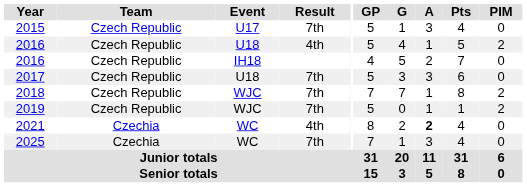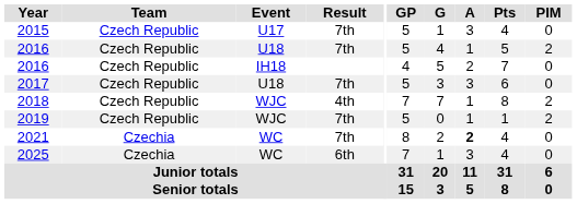 <table border="0" cellpadding="1" cellspacing="0" ID="Table3" style="text-align:center; width:40em">
 <tr ALIGN="center" bgcolor="#e0e0e0">
 <th>Year</th>
 <th>Team</th>
 <th>Event</th>
 <th>Result</th>
 <th rowspan="102" bgcolor="#ffffff"></th>
 <th>GP</th>
 <th>G</th>
 <th>A</th>
 <th>Pts</th>
 <th>PIM</th>
 </tr>
 <tr>
 <td><a href='#'>2015</a></td>
 <td><a href='#'>Czech Republic</a></td>
 <td><a href='#'>U17</a></td>
 <td>7th</td>
 <td>5</td>
 <td>1</td>
 <td>3</td>
 <td>4</td>
 <td>0</td>
 </tr>
 <tr bgcolor="#f0f0f0">
 <td><a href='#'>2016</a></td>
 <td>Czech Republic</td>
 <td><a href='#'>U18</a></td>
-<td>4th</td>
+<td>7th</td>
 <td>5</td>
 <td>4</td>
 <td>1</td>
 <td>5</td>
 <td>2</td>
 </tr>
 <tr>
 <td><a href='#'>2016</a></td>
 <td>Czech Republic</td>
 <td><a href='#'>IH18</a></td>
 <td></td>
 <td>4</td>
 <td>5</td>
 <td>2</td>
 <td>7</td>
 <td>0</td>
 </tr>
 <tr bgcolor="#f0f0f0">
 <td><a href='#'>2017</a></td>
 <td>Czech Republic</td>
 <td>U18</td>
 <td>7th</td>
 <td>5</td>
 <td>3</td>
 <td>3</td>
 <td>6</td>
 <td>0</td>
 </tr>
 <tr>
 <td><a href='#'>2018</a></td>
 <td>Czech Republic</td>
 <td><a href='#'>WJC</a></td>
-<td>7th</td>
+<td>4th</td>
 <td>7</td>
 <td>7</td>
 <td>1</td>
 <td>8</td>
 <td>2</td>
 </tr>
 <tr bgcolor="#f0f0f0">
 <td><a href='#'>2019</a></td>
 <td>Czech Republic</td>
 <td>WJC</td>
 <td>7th</td>
 <td>5</td>
 <td>0</td>
 <td>1</td>
 <td>1</td>
 <td>2</td>
 </tr>
 <tr>
 <td><a href='#'>2021</a></td>
 <td><a href='#'>Czechia</a></td>
 <td><a href='#'>WC</a></td>
-<td>4th</td>
+<td>7th</td>
 <td>8</td>
 <td>2</td>
 <td><strong>2</strong></td>
 <td>4</td>
 <td>0</td>
 </tr>
 <tr bgcolor="#f0f0f0">
 <td><a href='#'>2025</a></td>
 <td>Czechia</td>
 <td>WC</td>
-<td>7th</td>
+<td>6th</td>
 <td>7</td>
 <td>1</td>
 <td>3</td>
 <td>4</td>
 <td>0</td>
 </tr>
 <tr bgcolor="#e0e0e0">
 <th colspan="5">Junior totals</th>
 <th>31</th>
 <th>20</th>
 <th>11</th>
 <th>31</th>
 <th>6</th>
 </tr>
 <tr bgcolor="#e0e0e0">
 <th colspan="5">Senior totals</th>
 <th>15</th>
 <th>3</th>
 <th>5</th>
 <th>8</th>
 <th>0</th>
 </tr>
 </table>
